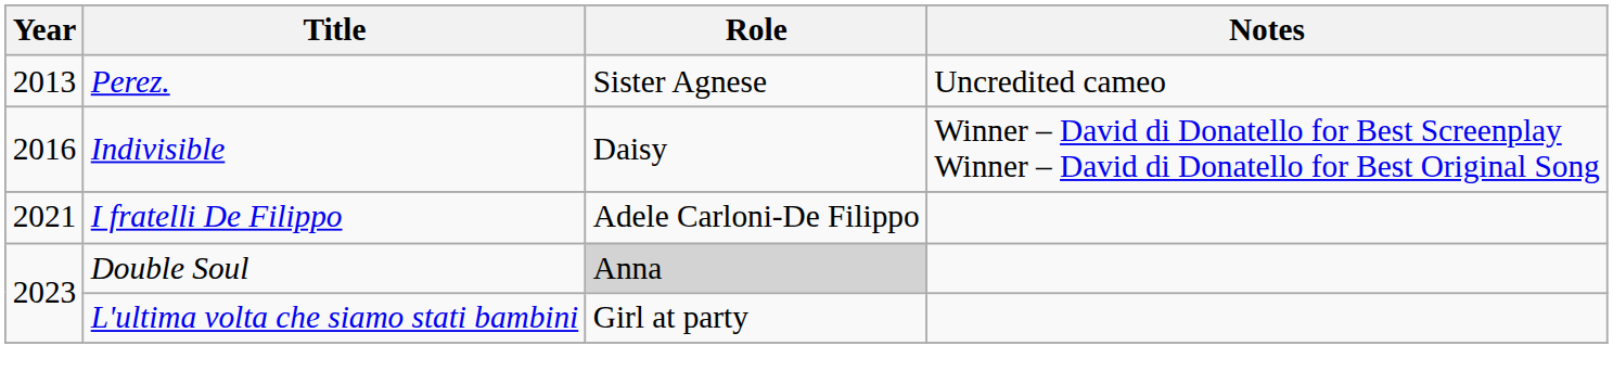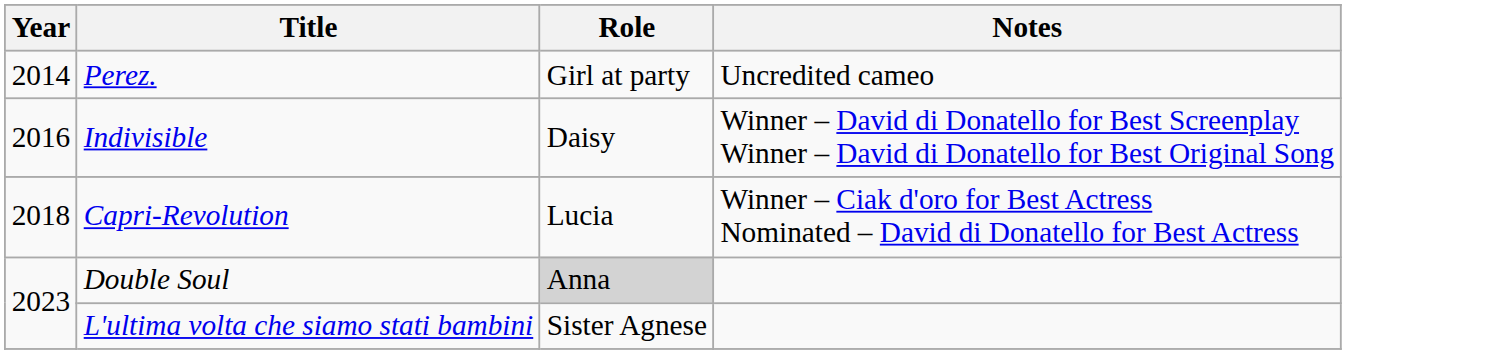 <table class="wikitable">
 <tr>
 <th>Year</th>
 <th>Title</th>
 <th>Role</th>
 <th>Notes</th>
 </tr>
 <tr>
-<td>2013</td>
+<td>2014</td>
 <td><em><a href='#'>Perez.</a></em></td>
-<td>Sister Agnese</td>
+<td>Girl at party</td>
 <td>Uncredited cameo</td>
 </tr>
 <tr>
 <td>2016</td>
 <td><em><a href='#'>Indivisible</a></em></td>
 <td>Daisy</td>
 <td>Winner – <a href='#'>David di Donatello for Best Screenplay</a> <br> Winner – <a href='#'>David di Donatello for Best Original Song</a></td>
 </tr>
 <tr>
-<td>2021</td>
-<td><em><a href='#'>I fratelli De Filippo</a></em></td>
-<td>Adele Carloni-De Filippo</td>
-<td></td>
+<td>2018</td>
+<td><em><a href='#'>Capri-Revolution</a></em></td>
+<td>Lucia</td>
+<td>Winner – <a href='#'>Ciak d'oro for Best Actress</a> <br> Nominated – <a href='#'>David di Donatello for Best Actress</a></td>
 </tr>
 <tr>
 <td rowspan="2">2023</td>
 <td><em>Double Soul</em></td>
 <td style="background: lightgrey;">Anna</td>
 <td></td>
 </tr>
 <tr>
 <td><em><a href='#'>L'ultima volta che siamo stati bambini</a></em></td>
-<td>Girl at party</td>
+<td>Sister Agnese</td>
 <td></td>
 </tr>
 </table>
